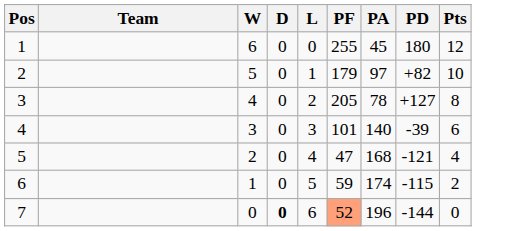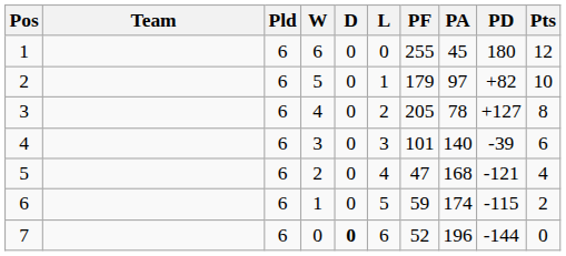 <table class="wikitable" style="text-align:center">
 <tr>
 <th width=20 abbr="Position">Pos</th>
 <th width=175>Team</th>
+<th width=20 abbr="Played">Pld</th>
 <th width=20 abbr="Won">W</th>
 <th width=20 abbr="Drawn">D</th>
 <th width=20 abbr="Lost">L</th>
 <th width=20 abbr="Points for">PF</th>
 <th width=20 abbr="Points against">PA</th>
 <th width=25 abbr="Points difference">PD</th>
 <th width=20 abbr="Points">Pts</th>
 </tr>
 <tr>
 <td>1</td>
 <td style="text-align:left"></td>
 <td>6</td>
+<td>6</td>
 <td>0</td>
 <td>0</td>
 <td>255</td>
 <td>45</td>
 <td>180</td>
 <td>12</td>
 </tr>
 <tr>
 <td>2</td>
 <td style="text-align:left"></td>
+<td>6</td>
 <td>5</td>
 <td>0</td>
 <td>1</td>
 <td>179</td>
 <td>97</td>
 <td>+82</td>
 <td>10</td>
 </tr>
 <tr>
 <td>3</td>
 <td style="text-align:left"></td>
+<td>6</td>
 <td>4</td>
 <td>0</td>
 <td>2</td>
 <td>205</td>
 <td>78</td>
 <td>+127</td>
 <td>8</td>
 </tr>
 <tr>
 <td>4</td>
 <td style="text-align:left"></td>
+<td>6</td>
 <td>3</td>
 <td>0</td>
 <td>3</td>
 <td>101</td>
 <td>140</td>
 <td>-39</td>
 <td>6</td>
 </tr>
 <tr>
 <td>5</td>
 <td style="text-align:left"></td>
+<td>6</td>
 <td>2</td>
 <td>0</td>
 <td>4</td>
 <td>47</td>
 <td>168</td>
 <td>-121</td>
 <td>4</td>
 </tr>
 <tr>
 <td>6</td>
 <td style="text-align:left"></td>
+<td>6</td>
 <td>1</td>
 <td>0</td>
 <td>5</td>
 <td>59</td>
 <td>174</td>
 <td>-115</td>
 <td>2</td>
 </tr>
 <tr>
 <td>7</td>
 <td style="text-align:left"></td>
+<td>6</td>
 <td>0</td>
 <td><strong>0</strong></td>
 <td>6</td>
-<td style="background: lightsalmon;">52</td>
+<td>52</td>
 <td>196</td>
 <td>-144</td>
 <td>0</td>
 </tr>
 </table>
